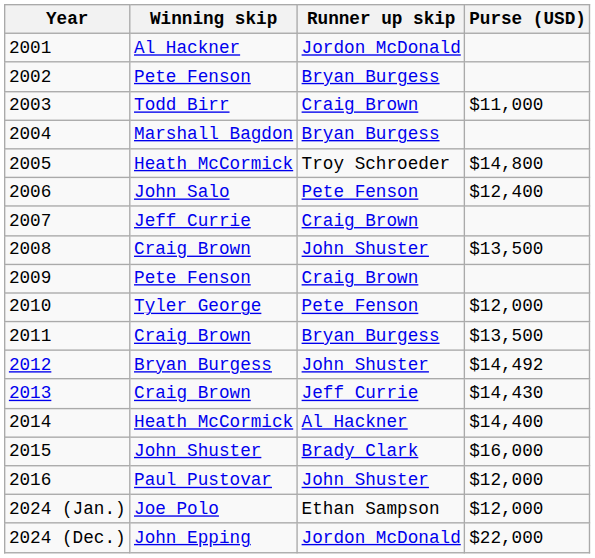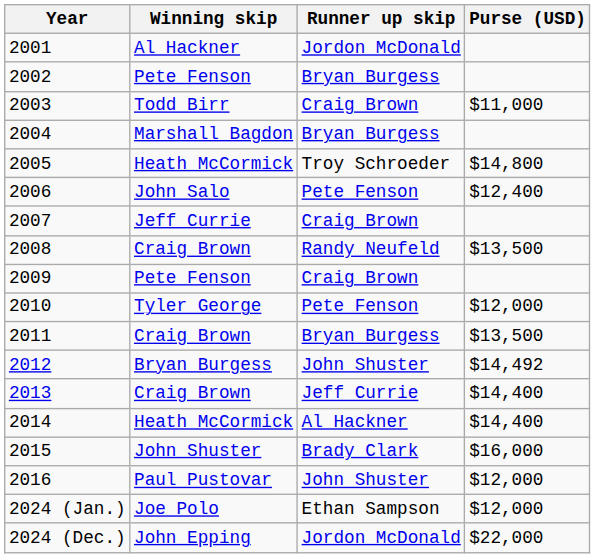 <table class="wikitable">
 <tr>
 <th>Year</th>
 <th>Winning skip</th>
 <th>Runner up skip</th>
 <th>Purse (USD)</th>
 </tr>
 <tr>
 <td>2001</td>
 <td> <a href='#'>Al Hackner</a></td>
 <td> <a href='#'>Jordon McDonald</a></td>
 <td></td>
 </tr>
 <tr>
 <td>2002</td>
 <td> <a href='#'>Pete Fenson</a></td>
 <td> <a href='#'>Bryan Burgess</a></td>
 <td></td>
 </tr>
 <tr>
 <td>2003</td>
 <td> <a href='#'>Todd Birr</a></td>
 <td> <a href='#'>Craig Brown</a></td>
 <td>$11,000</td>
 </tr>
 <tr>
 <td>2004</td>
 <td> <a href='#'>Marshall Bagdon</a></td>
 <td> <a href='#'>Bryan Burgess</a></td>
 <td></td>
 </tr>
 <tr>
 <td>2005</td>
 <td> <a href='#'>Heath McCormick</a></td>
 <td> Troy Schroeder</td>
 <td>$14,800</td>
 </tr>
 <tr>
 <td>2006</td>
 <td> <a href='#'>John Salo</a></td>
 <td> <a href='#'>Pete Fenson</a></td>
 <td>$12,400</td>
 </tr>
 <tr>
 <td>2007</td>
 <td> <a href='#'>Jeff Currie</a></td>
 <td> <a href='#'>Craig Brown</a></td>
 <td></td>
 </tr>
 <tr>
 <td>2008</td>
 <td> <a href='#'>Craig Brown</a></td>
-<td> <a href='#'>John Shuster</a></td>
+<td> <a href='#'>Randy Neufeld</a></td>
 <td>$13,500</td>
 </tr>
 <tr>
 <td>2009</td>
 <td> <a href='#'>Pete Fenson</a></td>
 <td> <a href='#'>Craig Brown</a></td>
 <td></td>
 </tr>
 <tr>
 <td>2010</td>
 <td> <a href='#'>Tyler George</a></td>
 <td> <a href='#'>Pete Fenson</a></td>
 <td>$12,000</td>
 </tr>
 <tr>
 <td>2011</td>
 <td> <a href='#'>Craig Brown</a></td>
 <td> <a href='#'>Bryan Burgess</a></td>
 <td>$13,500</td>
 </tr>
 <tr>
 <td><a href='#'>2012</a></td>
 <td> <a href='#'>Bryan Burgess</a></td>
 <td> <a href='#'>John Shuster</a></td>
 <td>$14,492</td>
 </tr>
 <tr>
 <td><a href='#'>2013</a></td>
 <td> <a href='#'>Craig Brown</a></td>
 <td> <a href='#'>Jeff Currie</a></td>
-<td>$14,430</td>
+<td>$14,400</td>
 </tr>
 <tr>
 <td>2014</td>
 <td> <a href='#'>Heath McCormick</a></td>
 <td> <a href='#'>Al Hackner</a></td>
 <td>$14,400</td>
 </tr>
 <tr>
 <td>2015</td>
 <td> <a href='#'>John Shuster</a></td>
 <td> <a href='#'>Brady Clark</a></td>
 <td>$16,000</td>
 </tr>
 <tr>
 <td>2016</td>
 <td> <a href='#'>Paul Pustovar</a></td>
 <td> <a href='#'>John Shuster</a></td>
 <td>$12,000</td>
 </tr>
 <tr>
 <td>2024 (Jan.)</td>
 <td> <a href='#'>Joe Polo</a></td>
 <td> Ethan Sampson</td>
 <td>$12,000</td>
 </tr>
 <tr>
 <td>2024 (Dec.)</td>
 <td> <a href='#'>John Epping</a></td>
 <td> <a href='#'>Jordon McDonald</a></td>
 <td>$22,000</td>
 </tr>
 </table>
